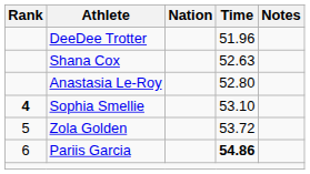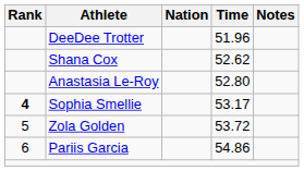 <table class="wikitable mw-datatable sortable" style="text-align:center;">
 <tr>
 <th>Rank</th>
 <th>Athlete</th>
 <th>Nation</th>
 <th>Time</th>
 <th>Notes</th>
 </tr>
 <tr>
 <td></td>
 <td align=left><a href='#'>DeeDee Trotter</a></td>
 <td align=left></td>
 <td>51.96</td>
 <td></td>
 </tr>
 <tr>
 <td></td>
 <td align=left><a href='#'>Shana Cox</a></td>
 <td align=left></td>
-<td>52.63</td>
+<td>52.62</td>
 <td></td>
 </tr>
 <tr>
 <td></td>
 <td align=left><a href='#'>Anastasia Le-Roy</a></td>
 <td align=left></td>
 <td>52.80</td>
 <td></td>
 </tr>
 <tr>
 <td><strong>4</strong></td>
 <td align=left><a href='#'>Sophia Smellie</a></td>
 <td align=left></td>
-<td>53.10</td>
+<td>53.17</td>
 <td></td>
 </tr>
 <tr>
 <td>5</td>
 <td align=left><a href='#'>Zola Golden</a></td>
 <td align=left></td>
 <td>53.72</td>
 <td></td>
 </tr>
 <tr>
 <td>6</td>
 <td align=left><a href='#'>Pariis Garcia</a></td>
 <td align=left></td>
-<td><strong>54.86</strong></td>
+<td>54.86</td>
 <td></td>
 </tr>
 <tr class="sortbottom">
 <td colspan=5></td>
 </tr>
 </table>
